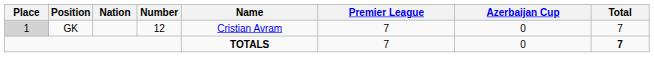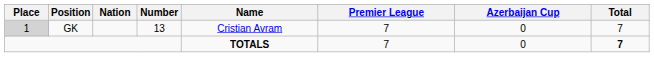 <table class="wikitable" style="font-size: 95%; text-align: center;">
 <tr>
 <th width=60>Place</th>
 <th width=60>Position</th>
 <th width=60>Nation</th>
 <th width=60>Number</th>
 <th width=200>Name</th>
 <th width=200><a href='#'>Premier League</a></th>
 <th width=200><a href='#'>Azerbaijan Cup</a></th>
 <th width=80><strong>Total</strong></th>
 </tr>
 <tr>
 <td style="background: lightgrey;">1</td>
 <td>GK</td>
 <td></td>
-<td>12</td>
+<td>13</td>
 <td><a href='#'>Cristian Avram</a></td>
 <td>7</td>
 <td>0</td>
 <td>7</td>
 </tr>
 <tr>
 <td colspan="4"></td>
 <td><strong>TOTALS</strong></td>
 <td>7</td>
 <td>0</td>
 <td><strong>7</strong></td>
 </tr>
 </table>
